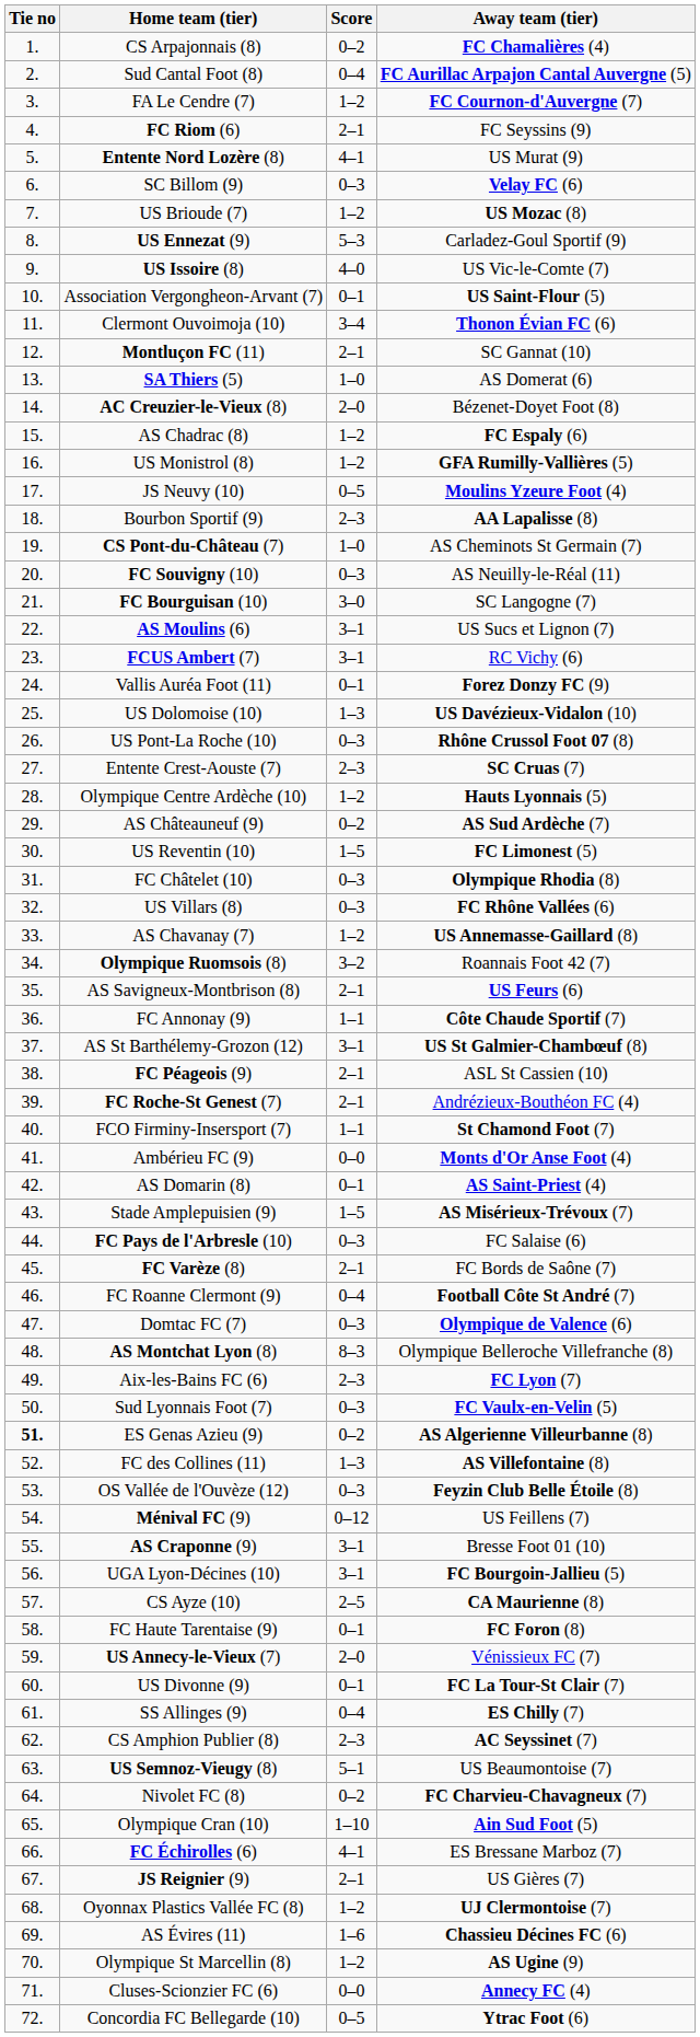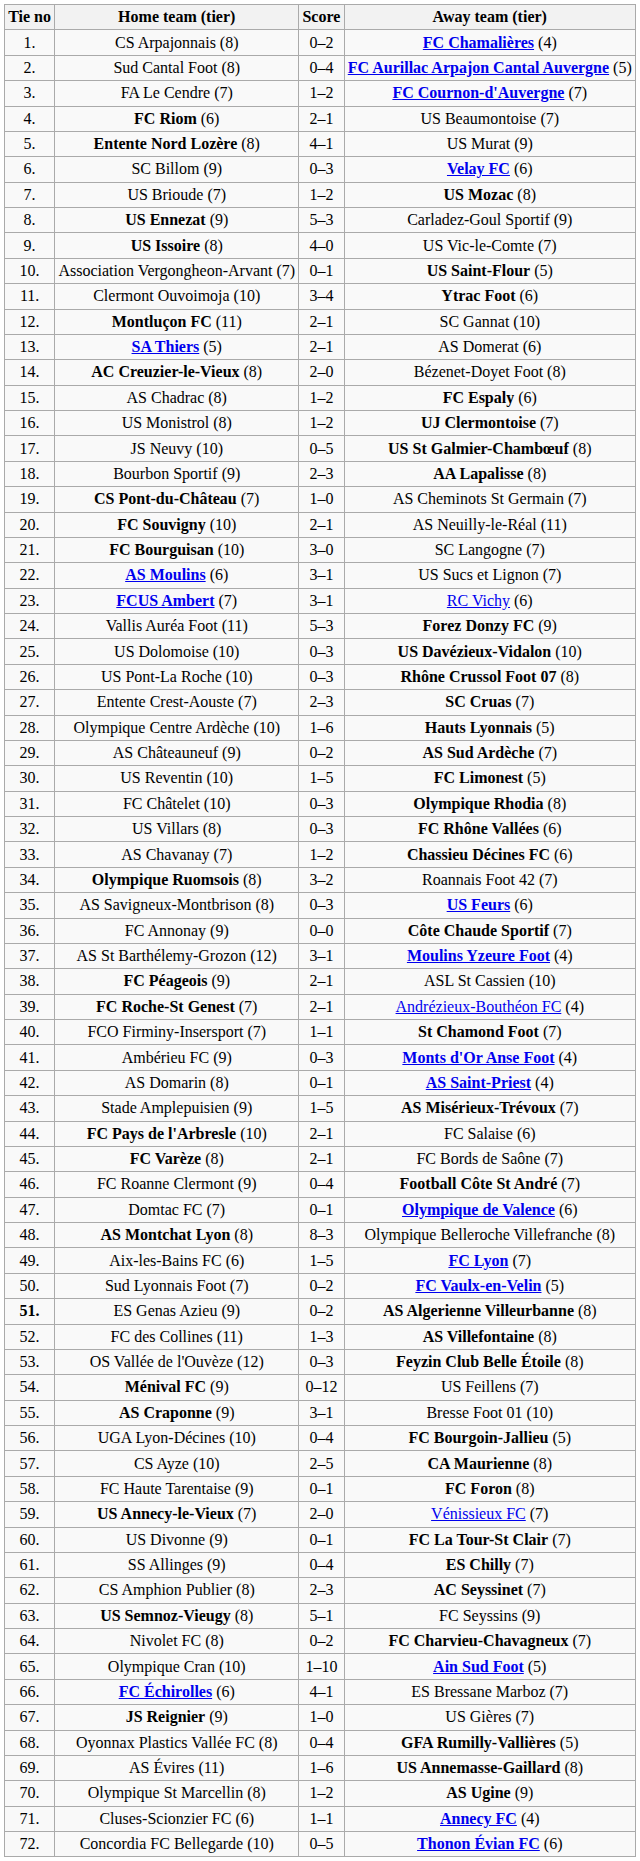 <table class="wikitable" style="text-align: center">
 <tr>
 <th>Tie no</th>
 <th>Home team (tier)</th>
 <th>Score</th>
 <th>Away team (tier)</th>
 </tr>
 <tr>
 <td>1.</td>
 <td>CS Arpajonnais (8)</td>
 <td>0–2</td>
 <td><strong><a href='#'>FC Chamalières</a></strong> (4)</td>
 </tr>
 <tr>
 <td>2.</td>
 <td>Sud Cantal Foot (8)</td>
 <td>0–4</td>
 <td><strong><a href='#'>FC Aurillac Arpajon Cantal Auvergne</a></strong> (5)</td>
 </tr>
 <tr>
 <td>3.</td>
 <td>FA Le Cendre (7)</td>
 <td>1–2</td>
 <td><strong><a href='#'>FC Cournon-d'Auvergne</a></strong> (7)</td>
 </tr>
 <tr>
 <td>4.</td>
 <td><strong>FC Riom</strong> (6)</td>
 <td>2–1</td>
-<td>FC Seyssins (9)</td>
+<td>US Beaumontoise (7)</td>
 </tr>
 <tr>
 <td>5.</td>
 <td><strong>Entente Nord Lozère</strong> (8)</td>
 <td>4–1</td>
 <td>US Murat (9)</td>
 </tr>
 <tr>
 <td>6.</td>
 <td>SC Billom (9)</td>
 <td>0–3</td>
 <td><strong><a href='#'>Velay FC</a></strong> (6)</td>
 </tr>
 <tr>
 <td>7.</td>
 <td>US Brioude (7)</td>
 <td>1–2</td>
 <td><strong>US Mozac</strong> (8)</td>
 </tr>
 <tr>
 <td>8.</td>
 <td><strong>US Ennezat</strong> (9)</td>
 <td>5–3</td>
 <td>Carladez-Goul Sportif (9)</td>
 </tr>
 <tr>
 <td>9.</td>
 <td><strong>US Issoire</strong> (8)</td>
 <td>4–0</td>
 <td>US Vic-le-Comte (7)</td>
 </tr>
 <tr>
 <td>10.</td>
 <td>Association Vergongheon-Arvant (7)</td>
 <td>0–1</td>
 <td><strong>US Saint-Flour</strong> (5)</td>
 </tr>
 <tr>
 <td>11.</td>
 <td>Clermont Ouvoimoja (10)</td>
 <td>3–4</td>
-<td><strong><a href='#'>Thonon Évian FC</a></strong> (6)</td>
+<td><strong>Ytrac Foot</strong> (6)</td>
 </tr>
 <tr>
 <td>12.</td>
 <td><strong>Montluçon FC</strong> (11)</td>
 <td>2–1</td>
 <td>SC Gannat (10)</td>
 </tr>
 <tr>
 <td>13.</td>
 <td><strong><a href='#'>SA Thiers</a></strong> (5)</td>
-<td>1–0</td>
+<td>2–1</td>
 <td>AS Domerat (6)</td>
 </tr>
 <tr>
 <td>14.</td>
 <td><strong>AC Creuzier-le-Vieux</strong> (8)</td>
 <td>2–0</td>
 <td>Bézenet-Doyet Foot (8)</td>
 </tr>
 <tr>
 <td>15.</td>
 <td>AS Chadrac (8)</td>
 <td>1–2</td>
 <td><strong>FC Espaly</strong> (6)</td>
 </tr>
 <tr>
 <td>16.</td>
 <td>US Monistrol (8)</td>
 <td>1–2</td>
-<td><strong>GFA Rumilly-Vallières</strong> (5)</td>
+<td><strong>UJ Clermontoise</strong> (7)</td>
 </tr>
 <tr>
 <td>17.</td>
 <td>JS Neuvy (10)</td>
 <td>0–5</td>
-<td><strong><a href='#'>Moulins Yzeure Foot</a></strong> (4)</td>
+<td><strong>US St Galmier-Chambœuf</strong> (8)</td>
 </tr>
 <tr>
 <td>18.</td>
 <td>Bourbon Sportif (9)</td>
 <td>2–3</td>
 <td><strong>AA Lapalisse</strong> (8)</td>
 </tr>
 <tr>
 <td>19.</td>
 <td><strong>CS Pont-du-Château</strong> (7)</td>
 <td>1–0</td>
 <td>AS Cheminots St Germain (7)</td>
 </tr>
 <tr>
 <td>20.</td>
 <td><strong>FC Souvigny</strong> (10)</td>
-<td>0–3</td>
+<td>2–1</td>
 <td>AS Neuilly-le-Réal (11)</td>
 </tr>
 <tr>
 <td>21.</td>
 <td><strong>FC Bourguisan</strong> (10)</td>
 <td>3–0</td>
 <td>SC Langogne (7)</td>
 </tr>
 <tr>
 <td>22.</td>
 <td><strong><a href='#'>AS Moulins</a></strong> (6)</td>
 <td>3–1</td>
 <td>US Sucs et Lignon (7)</td>
 </tr>
 <tr>
 <td>23.</td>
 <td><strong><a href='#'>FCUS Ambert</a></strong> (7)</td>
 <td>3–1</td>
 <td><a href='#'>RC Vichy</a>  (6)</td>
 </tr>
 <tr>
 <td>24.</td>
 <td>Vallis Auréa Foot (11)</td>
-<td>0–1</td>
+<td>5–3</td>
 <td><strong>Forez Donzy FC</strong> (9)</td>
 </tr>
 <tr>
 <td>25.</td>
 <td>US Dolomoise (10)</td>
-<td>1–3</td>
+<td>0–3</td>
 <td><strong>US Davézieux-Vidalon</strong> (10)</td>
 </tr>
 <tr>
 <td>26.</td>
 <td>US Pont-La Roche (10)</td>
 <td>0–3</td>
 <td><strong>Rhône Crussol Foot 07</strong> (8)</td>
 </tr>
 <tr>
 <td>27.</td>
 <td>Entente Crest-Aouste (7)</td>
 <td>2–3</td>
 <td><strong>SC Cruas</strong> (7)</td>
 </tr>
 <tr>
 <td>28.</td>
 <td>Olympique Centre Ardèche (10)</td>
-<td>1–2</td>
+<td>1–6</td>
 <td><strong>Hauts Lyonnais</strong> (5)</td>
 </tr>
 <tr>
 <td>29.</td>
 <td>AS Châteauneuf (9)</td>
 <td>0–2</td>
 <td><strong>AS Sud Ardèche</strong> (7)</td>
 </tr>
 <tr>
 <td>30.</td>
 <td>US Reventin (10)</td>
 <td>1–5</td>
 <td><strong>FC Limonest</strong> (5)</td>
 </tr>
 <tr>
 <td>31.</td>
 <td>FC Châtelet (10)</td>
 <td>0–3</td>
 <td><strong>Olympique Rhodia</strong> (8)</td>
 </tr>
 <tr>
 <td>32.</td>
 <td>US Villars (8)</td>
 <td>0–3</td>
 <td><strong>FC Rhône Vallées</strong> (6)</td>
 </tr>
 <tr>
 <td>33.</td>
 <td>AS Chavanay (7)</td>
 <td>1–2</td>
-<td><strong>US Annemasse-Gaillard</strong> (8)</td>
+<td><strong>Chassieu Décines FC</strong> (6)</td>
 </tr>
 <tr>
 <td>34.</td>
 <td><strong>Olympique Ruomsois</strong> (8)</td>
 <td>3–2 </td>
 <td>Roannais Foot 42 (7)</td>
 </tr>
 <tr>
 <td>35.</td>
 <td>AS Savigneux-Montbrison (8)</td>
-<td>2–1</td>
+<td>0–3</td>
 <td><strong><a href='#'>US Feurs</a></strong> (6)</td>
 </tr>
 <tr>
 <td>36.</td>
 <td>FC Annonay (9)</td>
-<td>1–1 </td>
+<td>0–0 </td>
 <td><strong>Côte Chaude Sportif</strong> (7)</td>
 </tr>
 <tr>
 <td>37.</td>
 <td>AS St Barthélemy-Grozon (12)</td>
 <td>3–1</td>
-<td><strong>US St Galmier-Chambœuf</strong> (8)</td>
+<td><strong><a href='#'>Moulins Yzeure Foot</a></strong> (4)</td>
 </tr>
 <tr>
 <td>38.</td>
 <td><strong>FC Péageois</strong> (9)</td>
 <td>2–1</td>
 <td>ASL St Cassien (10)</td>
 </tr>
 <tr>
 <td>39.</td>
 <td><strong>FC Roche-St Genest</strong> (7)</td>
 <td>2–1</td>
 <td><a href='#'>Andrézieux-Bouthéon FC</a> (4)</td>
 </tr>
 <tr>
 <td>40.</td>
 <td>FCO Firminy-Insersport (7)</td>
 <td>1–1 </td>
 <td><strong>St Chamond Foot</strong> (7)</td>
 </tr>
 <tr>
 <td>41.</td>
 <td>Ambérieu FC (9)</td>
-<td>0–0 </td>
+<td>0–3</td>
 <td><strong><a href='#'>Monts d'Or Anse Foot</a></strong> (4)</td>
 </tr>
 <tr>
 <td>42.</td>
 <td>AS Domarin (8)</td>
 <td>0–1</td>
 <td><strong><a href='#'>AS Saint-Priest</a></strong> (4)</td>
 </tr>
 <tr>
 <td>43.</td>
 <td>Stade Amplepuisien (9)</td>
 <td>1–5</td>
 <td><strong>AS Misérieux-Trévoux</strong> (7)</td>
 </tr>
 <tr>
 <td>44.</td>
 <td><strong>FC Pays de l'Arbresle</strong> (10)</td>
-<td>0–3</td>
+<td>2–1</td>
 <td>FC Salaise (6)</td>
 </tr>
 <tr>
 <td>45.</td>
 <td><strong>FC Varèze</strong> (8)</td>
 <td>2–1</td>
 <td>FC Bords de Saône (7)</td>
 </tr>
 <tr>
 <td>46.</td>
 <td>FC Roanne Clermont (9)</td>
 <td>0–4</td>
 <td><strong>Football Côte St André</strong> (7)</td>
 </tr>
 <tr>
 <td>47.</td>
 <td>Domtac FC (7)</td>
-<td>0–3</td>
+<td>0–1</td>
 <td><strong><a href='#'>Olympique de Valence</a></strong> (6)</td>
 </tr>
 <tr>
 <td>48.</td>
 <td><strong>AS Montchat Lyon</strong> (8)</td>
 <td>8–3</td>
 <td>Olympique Belleroche Villefranche (8)</td>
 </tr>
 <tr>
 <td>49.</td>
 <td>Aix-les-Bains FC (6)</td>
-<td>2–3</td>
+<td>1–5</td>
 <td><strong><a href='#'>FC Lyon</a></strong> (7)</td>
 </tr>
 <tr>
 <td>50.</td>
 <td>Sud Lyonnais Foot (7)</td>
-<td>0–3</td>
+<td>0–2</td>
 <td><strong><a href='#'>FC Vaulx-en-Velin</a></strong> (5)</td>
 </tr>
 <tr>
 <td><strong>51.</strong></td>
 <td>ES Genas Azieu (9)</td>
 <td>0–2</td>
 <td><strong>AS Algerienne Villeurbanne</strong> (8)</td>
 </tr>
 <tr>
 <td>52.</td>
 <td>FC des Collines (11)</td>
 <td>1–3</td>
 <td><strong>AS Villefontaine</strong> (8)</td>
 </tr>
 <tr>
 <td>53.</td>
 <td>OS Vallée de l'Ouvèze (12)</td>
 <td>0–3</td>
 <td><strong>Feyzin Club Belle Étoile</strong> (8)</td>
 </tr>
 <tr>
 <td>54.</td>
 <td><strong>Ménival FC</strong> (9)</td>
 <td>0–12</td>
 <td>US Feillens (7)</td>
 </tr>
 <tr>
 <td>55.</td>
 <td><strong>AS Craponne</strong> (9)</td>
 <td>3–1</td>
 <td>Bresse Foot 01 (10)</td>
 </tr>
 <tr>
 <td>56.</td>
 <td>UGA Lyon-Décines (10)</td>
-<td>3–1</td>
+<td>0–4</td>
 <td><strong>FC Bourgoin-Jallieu</strong> (5)</td>
 </tr>
 <tr>
 <td>57.</td>
 <td>CS Ayze (10)</td>
 <td>2–5</td>
 <td><strong>CA Maurienne</strong> (8)</td>
 </tr>
 <tr>
 <td>58.</td>
 <td>FC Haute Tarentaise (9)</td>
 <td>0–1</td>
 <td><strong>FC Foron</strong> (8)</td>
 </tr>
 <tr>
 <td>59.</td>
 <td><strong>US Annecy-le-Vieux</strong> (7)</td>
 <td>2–0</td>
 <td><a href='#'>Vénissieux FC</a> (7)</td>
 </tr>
 <tr>
 <td>60.</td>
 <td>US Divonne (9)</td>
 <td>0–1</td>
 <td><strong>FC La Tour-St Clair</strong> (7)</td>
 </tr>
 <tr>
 <td>61.</td>
 <td>SS Allinges (9)</td>
 <td>0–4</td>
 <td><strong>ES Chilly</strong> (7)</td>
 </tr>
 <tr>
 <td>62.</td>
 <td>CS Amphion Publier (8)</td>
 <td>2–3 </td>
 <td><strong>AC Seyssinet</strong> (7)</td>
 </tr>
 <tr>
 <td>63.</td>
 <td><strong>US Semnoz-Vieugy</strong> (8)</td>
 <td>5–1</td>
-<td>US Beaumontoise (7)</td>
+<td>FC Seyssins (9)</td>
 </tr>
 <tr>
 <td>64.</td>
 <td>Nivolet FC (8)</td>
 <td>0–2</td>
 <td><strong>FC Charvieu-Chavagneux</strong> (7)</td>
 </tr>
 <tr>
 <td>65.</td>
 <td>Olympique Cran (10)</td>
 <td>1–10</td>
 <td><strong><a href='#'>Ain Sud Foot</a></strong> (5)</td>
 </tr>
 <tr>
 <td>66.</td>
 <td><strong><a href='#'>FC Échirolles</a></strong> (6)</td>
 <td>4–1</td>
 <td>ES Bressane Marboz (7)</td>
 </tr>
 <tr>
 <td>67.</td>
 <td><strong>JS Reignier</strong> (9)</td>
-<td>2–1</td>
+<td>1–0</td>
 <td>US Gières (7)</td>
 </tr>
 <tr>
 <td>68.</td>
 <td>Oyonnax Plastics Vallée FC (8)</td>
-<td>1–2</td>
-<td><strong>UJ Clermontoise</strong> (7)</td>
+<td>0–4</td>
+<td><strong>GFA Rumilly-Vallières</strong> (5)</td>
 </tr>
 <tr>
 <td>69.</td>
 <td>AS Évires (11)</td>
 <td>1–6</td>
-<td><strong>Chassieu Décines FC</strong> (6)</td>
+<td><strong>US Annemasse-Gaillard</strong> (8)</td>
 </tr>
 <tr>
 <td>70.</td>
 <td>Olympique St Marcellin (8)</td>
 <td>1–2</td>
 <td><strong>AS Ugine</strong> (9)</td>
 </tr>
 <tr>
 <td>71.</td>
 <td>Cluses-Scionzier FC (6)</td>
-<td>0–0 </td>
+<td>1–1 </td>
 <td><strong><a href='#'>Annecy FC</a></strong> (4)</td>
 </tr>
 <tr>
 <td>72.</td>
 <td>Concordia FC Bellegarde (10)</td>
 <td>0–5</td>
-<td><strong>Ytrac Foot</strong> (6)</td>
+<td><strong><a href='#'>Thonon Évian FC</a></strong> (6)</td>
 </tr>
 </table>
